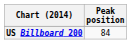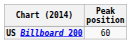 <table class="wikitable sortable plainrowheaders" style="text-align:center;">
 <tr>
 <th scope="col">Chart (2014)</th>
 <th scope="col">Peak<br>position</th>
 </tr>
 <tr>
 </tr>
 <tr>
 </tr>
 <tr>
 </tr>
 <tr>
 </tr>
 <tr>
 </tr>
 <tr>
 </tr>
 <tr>
 </tr>
 <tr>
 </tr>
 <tr>
 </tr>
 <tr>
 </tr>
 <tr>
 </tr>
 <tr>
 </tr>
 <tr>
 <th scope="row">US <a href='#'><em>Billboard</em> 200</a></th>
-<td>84</td>
+<td>60</td>
 </tr>
 </table>
